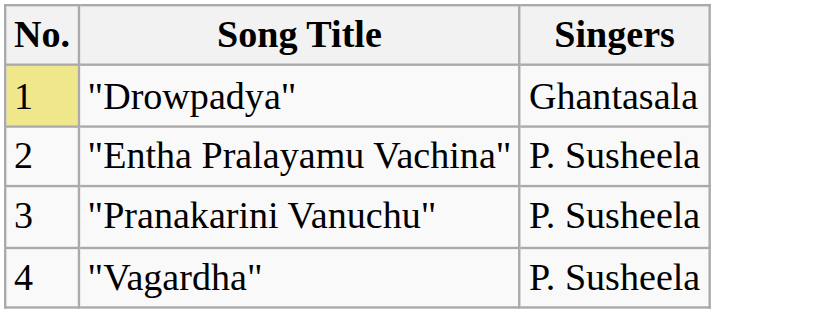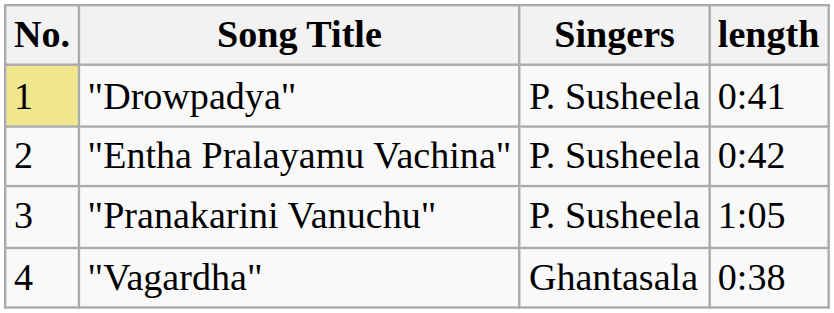 <table class="wikitable">
 <tr>
 <th>No.</th>
 <th>Song Title</th>
 <th>Singers</th>
+<th>length</th>
 </tr>
 <tr>
 <td style="background: khaki;">1</td>
 <td>"Drowpadya"</td>
-<td>Ghantasala</td>
+<td>P. Susheela</td>
+<td>0:41</td>
 </tr>
 <tr>
 <td>2</td>
 <td>"Entha Pralayamu Vachina"</td>
 <td>P. Susheela</td>
+<td>0:42</td>
 </tr>
 <tr>
 <td>3</td>
 <td>"Pranakarini Vanuchu"</td>
 <td>P. Susheela</td>
+<td>1:05</td>
 </tr>
 <tr>
 <td>4</td>
 <td>"Vagardha"</td>
-<td>P. Susheela</td>
+<td>Ghantasala</td>
+<td>0:38</td>
 </tr>
 </table>
